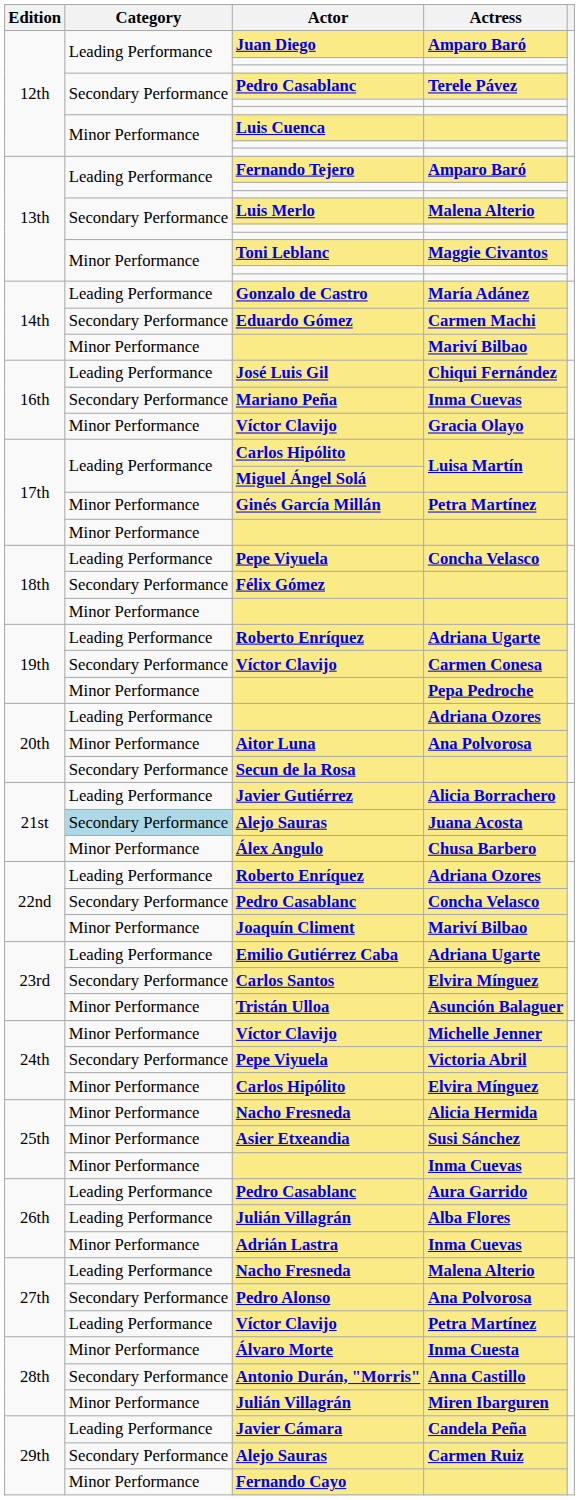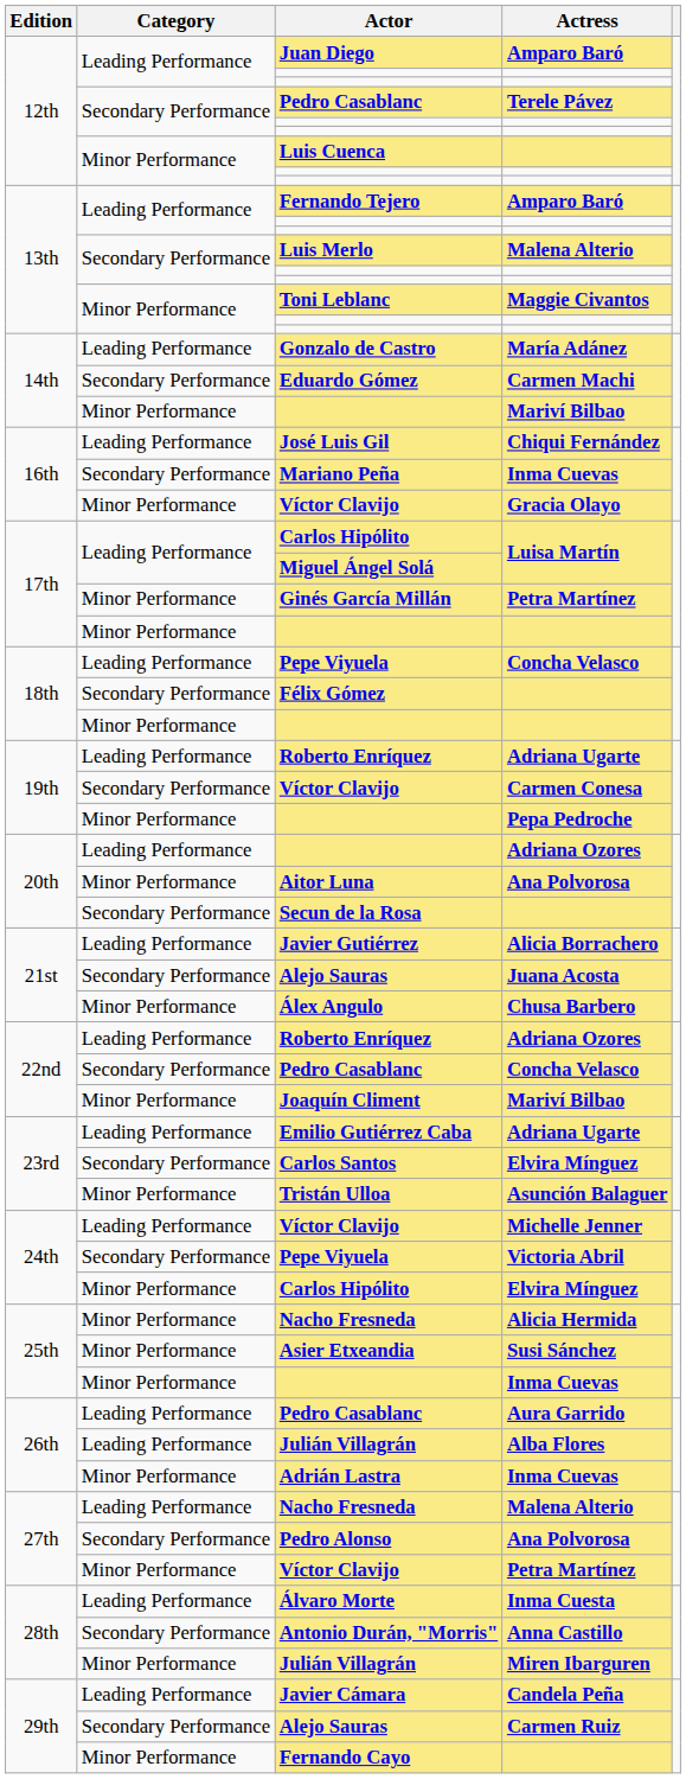 <table class="wikitable">
 <tr>
 <th>Edition</th>
 <th>Category</th>
 <th>Actor </th>
 <th>Actress </th>
 <th></th>
 </tr>
 <tr>
 <td rowspan = "9" align = "center">12th</td>
 <td rowspan = "3">Leading Performance</td>
 <td style="background:#FAEB86"><strong><a href='#'>Juan Diego</a></strong> </td>
 <td style="background:#FAEB86"><strong><a href='#'>Amparo Baró</a></strong> </td>
 <td align = "center" rowspan = "9"></td>
 </tr>
 <tr>
 <td></td>
 <td></td>
 </tr>
 <tr>
 <td></td>
 <td></td>
 </tr>
 <tr>
 <td rowspan = "3">Secondary Performance</td>
 <td style="background:#FAEB86"><strong><a href='#'>Pedro Casablanc</a></strong> </td>
 <td style="background:#FAEB86"><strong><a href='#'>Terele Pávez</a></strong> </td>
 </tr>
 <tr>
 <td></td>
 <td></td>
 </tr>
 <tr>
 <td></td>
 <td></td>
 </tr>
 <tr>
 <td rowspan = "3">Minor Performance</td>
 <td style="background:#FAEB86"><strong><a href='#'>Luis Cuenca</a></strong> </td>
 <td style="background:#FAEB86"><strong></strong> </td>
 </tr>
 <tr>
 <td></td>
 <td></td>
 </tr>
 <tr>
 <td></td>
 <td></td>
 </tr>
 <tr>
 <td rowspan = "9" align = "center">13th</td>
 <td rowspan = "3">Leading Performance</td>
 <td style="background:#FAEB86"><strong><a href='#'>Fernando Tejero</a></strong> </td>
 <td style="background:#FAEB86"><strong><a href='#'>Amparo Baró</a></strong> </td>
 <td align = "center" rowspan = "9"></td>
 </tr>
 <tr>
 <td></td>
 <td></td>
 </tr>
 <tr>
 <td></td>
 <td></td>
 </tr>
 <tr>
 <td rowspan = "3">Secondary Performance</td>
 <td style="background:#FAEB86"><strong><a href='#'>Luis Merlo</a></strong> </td>
 <td style="background:#FAEB86"><strong><a href='#'>Malena Alterio</a></strong> </td>
 </tr>
 <tr>
 <td></td>
 <td></td>
 </tr>
 <tr>
 <td></td>
 <td></td>
 </tr>
 <tr>
 <td rowspan = "3">Minor Performance</td>
 <td style="background:#FAEB86"><strong><a href='#'>Toni Leblanc</a></strong> </td>
 <td style="background:#FAEB86"><strong><a href='#'>Maggie Civantos</a></strong> </td>
 </tr>
 <tr>
 <td></td>
 <td></td>
 </tr>
 <tr>
 <td></td>
 <td></td>
 </tr>
 <tr>
 <td rowspan = "3" align = "center">14th</td>
 <td>Leading Performance</td>
 <td style="background:#FAEB86"><strong><a href='#'>Gonzalo de Castro</a></strong> </td>
 <td style="background:#FAEB86"><strong><a href='#'>María Adánez</a></strong> </td>
 <td align = "center" rowspan = "3"></td>
 </tr>
 <tr>
 <td>Secondary Performance</td>
 <td style="background:#FAEB86"><strong><a href='#'>Eduardo Gómez</a></strong> </td>
 <td style="background:#FAEB86"><strong><a href='#'>Carmen Machi</a></strong> </td>
 </tr>
 <tr>
 <td>Minor Performance</td>
 <td style="background:#FAEB86"><strong></strong> </td>
 <td style="background:#FAEB86"><strong><a href='#'>Mariví Bilbao</a></strong> </td>
 </tr>
 <tr>
 <td rowspan = "3" align = "center">16th</td>
 <td>Leading Performance</td>
 <td style="background:#FAEB86"><strong><a href='#'>José Luis Gil</a></strong> </td>
 <td style="background:#FAEB86"><strong><a href='#'>Chiqui Fernández</a></strong> </td>
 <td align = "center" rowspan = "3"></td>
 </tr>
 <tr>
 <td>Secondary Performance</td>
 <td style="background:#FAEB86"><strong><a href='#'>Mariano Peña</a></strong> </td>
 <td style="background:#FAEB86"><strong><a href='#'>Inma Cuevas</a></strong> </td>
 </tr>
 <tr>
 <td>Minor Performance</td>
 <td style="background:#FAEB86"><strong><a href='#'>Víctor Clavijo</a></strong> </td>
 <td style="background:#FAEB86"><strong><a href='#'>Gracia Olayo</a></strong> </td>
 </tr>
 <tr>
 <td rowspan = "4" align = "center">17th</td>
 <td rowspan = "2">Leading Performance</td>
 <td style="background:#FAEB86"><strong><a href='#'>Carlos Hipólito</a></strong> </td>
 <td style="background:#FAEB86" rowspan = "2"><strong><a href='#'>Luisa Martín</a></strong> </td>
 <td align = "center" rowspan = "4"></td>
 </tr>
 <tr>
 <td style="background:#FAEB86"><strong><a href='#'>Miguel Ángel Solá</a></strong> </td>
 </tr>
 <tr>
 <td>Minor Performance</td>
 <td style="background:#FAEB86"><strong><a href='#'>Ginés García Millán</a></strong> </td>
 <td style="background:#FAEB86"><strong><a href='#'>Petra Martínez</a></strong> </td>
 </tr>
 <tr>
 <td>Minor Performance</td>
 <td style="background:#FAEB86"><strong></strong> </td>
 <td style="background:#FAEB86"><strong></strong> </td>
 </tr>
 <tr>
 <td rowspan = "3" align = "center">18th</td>
 <td>Leading Performance</td>
 <td style="background:#FAEB86"><strong><a href='#'>Pepe Viyuela</a></strong> </td>
 <td style="background:#FAEB86"><strong><a href='#'>Concha Velasco</a></strong> </td>
 <td align = "center" rowspan = "3"></td>
 </tr>
 <tr>
 <td>Secondary Performance</td>
 <td style="background:#FAEB86"><strong><a href='#'>Félix Gómez</a></strong> </td>
 <td style="background:#FAEB86"><strong></strong> </td>
 </tr>
 <tr>
 <td>Minor Performance</td>
 <td style="background:#FAEB86"><strong></strong> </td>
 <td style="background:#FAEB86"><strong></strong> </td>
 </tr>
 <tr>
 <td rowspan = "3" align = "center">19th</td>
 <td>Leading Performance</td>
 <td style="background:#FAEB86"><strong><a href='#'>Roberto Enríquez</a></strong> </td>
 <td style="background:#FAEB86"><strong><a href='#'>Adriana Ugarte</a></strong> </td>
 <td align = "center" rowspan = "3"></td>
 </tr>
 <tr>
 <td>Secondary Performance</td>
 <td style="background:#FAEB86"><strong><a href='#'>Víctor Clavijo</a></strong> </td>
 <td style="background:#FAEB86"><strong><a href='#'>Carmen Conesa</a></strong> </td>
 </tr>
 <tr>
 <td>Minor Performance</td>
 <td style="background:#FAEB86"><strong></strong> </td>
 <td style="background:#FAEB86"><strong><a href='#'>Pepa Pedroche</a></strong> </td>
 </tr>
 <tr>
 <td rowspan = "3" align = "center">20th</td>
 <td>Leading Performance</td>
 <td style="background:#FAEB86"><strong></strong> </td>
 <td style="background:#FAEB86"><strong><a href='#'>Adriana Ozores</a></strong> </td>
 <td align = "center" rowspan = "3"></td>
 </tr>
 <tr>
 <td>Minor Performance</td>
 <td style="background:#FAEB86"><strong><a href='#'>Aitor Luna</a></strong> </td>
 <td style="background:#FAEB86"><strong><a href='#'>Ana Polvorosa</a></strong> </td>
 </tr>
 <tr>
 <td>Secondary Performance</td>
 <td style="background:#FAEB86"><strong><a href='#'>Secun de la Rosa</a></strong> </td>
 <td style="background:#FAEB86"><strong></strong> </td>
 </tr>
 <tr>
 <td rowspan = "3" align = "center">21st</td>
 <td>Leading Performance</td>
 <td style="background:#FAEB86"><strong><a href='#'>Javier Gutiérrez</a></strong> </td>
 <td style="background:#FAEB86"><strong><a href='#'>Alicia Borrachero</a></strong> </td>
 <td align = "center" rowspan = "3"></td>
 </tr>
 <tr>
-<td style="background: lightblue;">Secondary Performance</td>
+<td>Secondary Performance</td>
 <td style="background:#FAEB86"><strong><a href='#'>Alejo Sauras</a></strong> </td>
 <td style="background:#FAEB86"><strong><a href='#'>Juana Acosta</a></strong> </td>
 </tr>
 <tr>
 <td>Minor Performance</td>
 <td style="background:#FAEB86"><strong><a href='#'>Álex Angulo</a></strong> </td>
 <td style="background:#FAEB86"><strong><a href='#'>Chusa Barbero</a></strong> </td>
 </tr>
 <tr>
 <td rowspan = "3" align = "center">22nd</td>
 <td>Leading Performance</td>
 <td style="background:#FAEB86"><strong><a href='#'>Roberto Enríquez</a></strong> </td>
 <td style="background:#FAEB86"><strong><a href='#'>Adriana Ozores</a></strong> </td>
 <td align = "center" rowspan = "3"></td>
 </tr>
 <tr>
 <td>Secondary Performance</td>
 <td style="background:#FAEB86"><strong><a href='#'>Pedro Casablanc</a></strong> </td>
 <td style="background:#FAEB86"><strong><a href='#'>Concha Velasco</a></strong> </td>
 </tr>
 <tr>
 <td>Minor Performance</td>
 <td style="background:#FAEB86"><strong><a href='#'>Joaquín Climent</a></strong> </td>
 <td style="background:#FAEB86"><strong><a href='#'>Mariví Bilbao</a></strong> </td>
 </tr>
 <tr>
 <td rowspan = "3" align = "center">23rd</td>
 <td>Leading Performance</td>
 <td style="background:#FAEB86"><strong><a href='#'>Emilio Gutiérrez Caba</a></strong> </td>
 <td style="background:#FAEB86"><strong><a href='#'>Adriana Ugarte</a></strong> </td>
 <td align = "center" rowspan = "3"></td>
 </tr>
 <tr>
 <td>Secondary Performance</td>
 <td style="background:#FAEB86"><strong><a href='#'>Carlos Santos</a></strong> </td>
 <td style="background:#FAEB86"><strong><a href='#'>Elvira Mínguez</a></strong> </td>
 </tr>
 <tr>
 <td>Minor Performance</td>
 <td style="background:#FAEB86"><strong><a href='#'>Tristán Ulloa</a></strong> </td>
 <td style="background:#FAEB86"><strong><a href='#'>Asunción Balaguer</a></strong> </td>
 </tr>
 <tr>
 <td rowspan = "3" align = "center">24th</td>
-<td>Minor Performance</td>
+<td rowspan = "1">Leading Performance</td>
 <td style="background:#FAEB86"><strong><a href='#'>Víctor Clavijo</a></strong> </td>
 <td style="background:#FAEB86"><strong><a href='#'>Michelle Jenner</a></strong> </td>
 <td align = "center" rowspan = "3"></td>
 </tr>
 <tr>
 <td rowspan = "1">Secondary Performance</td>
 <td style="background:#FAEB86"><strong><a href='#'>Pepe Viyuela</a></strong> </td>
 <td style="background:#FAEB86"><strong><a href='#'>Victoria Abril</a></strong> </td>
 </tr>
 <tr>
 <td rowspan = "1">Minor Performance</td>
 <td style="background:#FAEB86"><strong><a href='#'>Carlos Hipólito</a></strong> </td>
 <td style="background:#FAEB86"><strong><a href='#'>Elvira Mínguez</a></strong> </td>
 </tr>
 <tr>
 <td rowspan = "3" align = "center">25th</td>
 <td>Minor Performance</td>
 <td style="background:#FAEB86"><strong><a href='#'>Nacho Fresneda</a></strong> </td>
 <td style="background:#FAEB86"><strong><a href='#'>Alicia Hermida</a></strong> </td>
 <td align = "center" rowspan = "3"></td>
 </tr>
 <tr>
 <td>Minor Performance</td>
 <td style="background:#FAEB86"><strong><a href='#'>Asier Etxeandia</a></strong> </td>
 <td style="background:#FAEB86"><strong><a href='#'>Susi Sánchez</a></strong> </td>
 </tr>
 <tr>
 <td>Minor Performance</td>
 <td style="background:#FAEB86"><strong></strong> </td>
 <td style="background:#FAEB86"><strong><a href='#'>Inma Cuevas</a></strong> </td>
 </tr>
 <tr>
 <td rowspan = "3" align = "center">26th</td>
 <td>Leading Performance</td>
 <td style="background:#FAEB86"><strong><a href='#'>Pedro Casablanc</a></strong> </td>
 <td style="background:#FAEB86"><strong><a href='#'>Aura Garrido</a></strong> </td>
 <td align = "center" rowspan = "3"></td>
 </tr>
 <tr>
 <td>Leading Performance</td>
 <td style="background:#FAEB86"><strong><a href='#'>Julián Villagrán</a></strong> </td>
 <td style="background:#FAEB86"><strong><a href='#'>Alba Flores</a></strong> </td>
 </tr>
 <tr>
 <td>Minor Performance</td>
 <td style="background:#FAEB86"><strong><a href='#'>Adrián Lastra</a></strong> </td>
 <td style="background:#FAEB86"><strong><a href='#'>Inma Cuevas</a></strong> </td>
 </tr>
 <tr>
 <td rowspan = "3" align = "center">27th</td>
 <td>Leading Performance</td>
 <td style="background:#FAEB86"><strong><a href='#'>Nacho Fresneda</a></strong> </td>
 <td style="background:#FAEB86"><strong><a href='#'>Malena Alterio</a></strong> </td>
 <td align = "center" rowspan = "3"></td>
 </tr>
 <tr>
 <td>Secondary Performance</td>
 <td style="background:#FAEB86"><strong><a href='#'>Pedro Alonso</a></strong> </td>
 <td style="background:#FAEB86"><strong><a href='#'>Ana Polvorosa</a></strong> </td>
 </tr>
 <tr>
-<td rowspan = "1">Leading Performance</td>
+<td>Minor Performance</td>
 <td style="background:#FAEB86"><strong><a href='#'>Víctor Clavijo</a></strong> </td>
 <td style="background:#FAEB86"><strong><a href='#'>Petra Martínez</a></strong> </td>
 </tr>
 <tr>
 <td rowspan = "3" align = "center">28th</td>
-<td>Minor Performance</td>
+<td>Leading Performance</td>
 <td style="background:#FAEB86"><strong><a href='#'>Álvaro Morte</a></strong> </td>
 <td style="background:#FAEB86"><strong><a href='#'>Inma Cuesta</a></strong> </td>
 <td align = "center" rowspan = "3"></td>
 </tr>
 <tr>
 <td>Secondary Performance</td>
 <td style="background:#FAEB86"><strong><a href='#'>Antonio Durán, "Morris"</a></strong> </td>
 <td style="background:#FAEB86"><strong><a href='#'>Anna Castillo</a></strong> </td>
 </tr>
 <tr>
 <td>Minor Performance</td>
 <td style="background:#FAEB86"><strong><a href='#'>Julián Villagrán</a></strong> </td>
 <td style="background:#FAEB86"><strong><a href='#'>Miren Ibarguren</a></strong> </td>
 </tr>
 <tr>
 <td rowspan = "3" align = "center">29th</td>
 <td>Leading Performance</td>
 <td style="background:#FAEB86"><strong><a href='#'>Javier Cámara</a></strong> </td>
 <td style="background:#FAEB86"><strong><a href='#'>Candela Peña</a></strong> </td>
 <td align = "center" rowspan = "3"></td>
 </tr>
 <tr>
 <td>Secondary Performance</td>
 <td style="background:#FAEB86"><strong><a href='#'>Alejo Sauras</a></strong> </td>
 <td style="background:#FAEB86"><strong><a href='#'>Carmen Ruiz</a></strong> </td>
 </tr>
 <tr>
 <td>Minor Performance</td>
 <td style="background:#FAEB86"><strong><a href='#'>Fernando Cayo</a></strong> </td>
 <td style="background:#FAEB86"><strong></strong> </td>
 </tr>
 </table>
